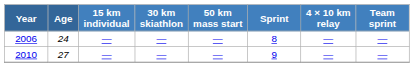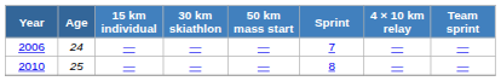 <table class="wikitable" style="font-size:95%; text-align:center; border:grey solid 1px; border-collapse:collapse; background:#ffffff;">
 <tr>
 <th style="background-color:#369; color:white; width:60px;"> Year </th>
 <th style="background-color:#369; color:white; width:40px;"> Age </th>
 <th style="background-color:#4180be; color:white; width:75px;"> 15 km <br> individual </th>
 <th style="background-color:#4180be; color:white; width:75px;"> 30 km <br> skiathlon </th>
 <th style="background-color:#4180be; color:white; width:75px;"> 50 km <br> mass start </th>
 <th style="background-color:#4180be; color:white; width:75px;"> Sprint </th>
 <th style="background-color:#4180be; color:white; width:75px;"> 4 × 10 km <br> relay </th>
 <th style="background-color:#4180be; color:white; width:75px;"> Team <br> sprint </th>
 </tr>
 <tr>
 <td><a href='#'>2006</a></td>
 <td><em>24</em></td>
 <td><a href='#'>—</a></td>
 <td><a href='#'>—</a></td>
 <td><a href='#'>—</a></td>
-<td><a href='#'>8</a></td>
+<td><a href='#'>7</a></td>
 <td><a href='#'>—</a></td>
 <td><a href='#'>—</a></td>
 </tr>
 <tr>
 <td><a href='#'>2010</a></td>
-<td><em>27</em></td>
+<td><em>25</em></td>
 <td><a href='#'>—</a></td>
 <td><a href='#'>—</a></td>
 <td><a href='#'>—</a></td>
-<td><a href='#'>9</a></td>
+<td><a href='#'>8</a></td>
 <td><a href='#'>—</a></td>
 <td><a href='#'>—</a></td>
 </tr>
 <tr>
 </tr>
 </table>
